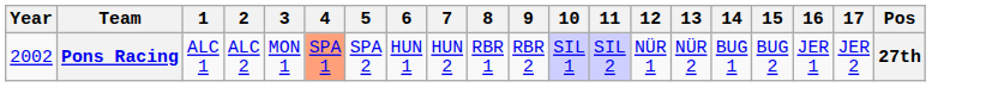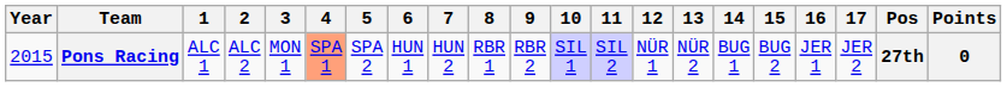 <table class="wikitable" style="text-align:center; font-size:85%">
 <tr>
 <th>Year</th>
 <th>Team</th>
 <th>1</th>
 <th>2</th>
 <th>3</th>
 <th>4</th>
 <th>5</th>
 <th>6</th>
 <th>7</th>
 <th>8</th>
 <th>9</th>
 <th>10</th>
 <th>11</th>
 <th>12</th>
 <th>13</th>
 <th>14</th>
 <th>15</th>
 <th>16</th>
 <th>17</th>
 <th>Pos</th>
+<th>Points</th>
 </tr>
 <tr>
-<td><a href='#'>2002</a></td>
+<td><a href='#'>2015</a></td>
 <th nowrap><a href='#'>Pons Racing</a></th>
 <td><a href='#'>ALC<br>1</a></td>
 <td><a href='#'>ALC<br>2</a></td>
 <td><a href='#'>MON<br>1</a></td>
 <td style="background: lightsalmon;"><a href='#'>SPA<br>1</a></td>
 <td><a href='#'>SPA<br>2</a></td>
 <td><a href='#'>HUN<br>1</a></td>
 <td><a href='#'>HUN<br>2</a></td>
 <td><a href='#'>RBR<br>1</a></td>
 <td><a href='#'>RBR<br>2</a></td>
 <td style="background:#CFCFFF;"><a href='#'>SIL<br>1</a><br></td>
 <td style="background:#CFCFFF;"><a href='#'>SIL<br>2</a><br></td>
 <td><a href='#'>NÜR<br>1</a></td>
 <td><a href='#'>NÜR<br>2</a></td>
 <td><a href='#'>BUG<br>1</a></td>
 <td><a href='#'>BUG<br>2</a></td>
 <td><a href='#'>JER<br>1</a></td>
 <td><a href='#'>JER<br>2</a></td>
 <th>27th</th>
+<th>0</th>
 </tr>
 </table>
